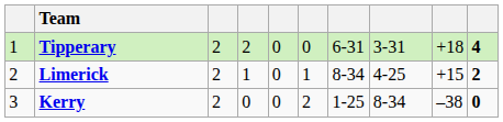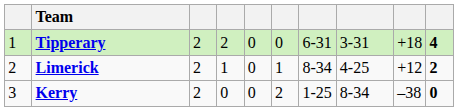 <table class="wikitable">
 <tr>
 <th width=20></th>
 <th width=150 style="text-align:left;">Team</th>
 <th width=20></th>
 <th width=20></th>
 <th width=20></th>
 <th width=20></th>
 <th width=30></th>
 <th width=50></th>
 <th width=20></th>
 <th width=20></th>
 </tr>
 <tr style="background:#D0F0C0;">
 <td>1</td>
 <td align=left><strong> <a href='#'>Tipperary</a> </strong></td>
 <td>2</td>
 <td>2</td>
 <td>0</td>
 <td>0</td>
 <td>6-31</td>
 <td>3-31</td>
 <td>+18</td>
 <td><strong>4</strong></td>
 </tr>
 <tr>
 <td>2</td>
 <td align=left><strong> <a href='#'>Limerick</a> </strong></td>
 <td>2</td>
 <td>1</td>
 <td>0</td>
 <td>1</td>
 <td>8-34</td>
 <td>4-25</td>
-<td>+15</td>
+<td>+12</td>
 <td><strong>2</strong></td>
 </tr>
 <tr>
 <td>3</td>
 <td align=left><strong> <a href='#'>Kerry</a> </strong></td>
 <td>2</td>
 <td>0</td>
 <td>0</td>
 <td>2</td>
 <td>1-25</td>
 <td>8-34</td>
 <td>–38</td>
 <td><strong>0</strong></td>
 </tr>
 </table>
